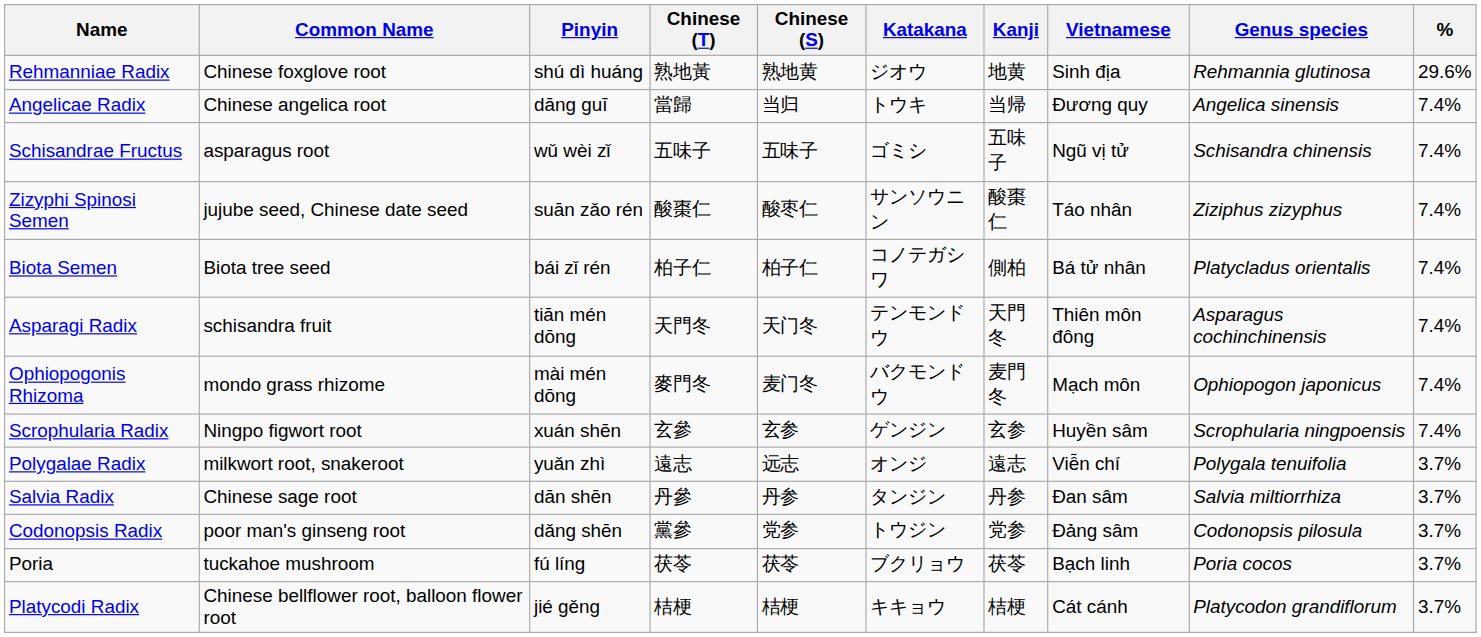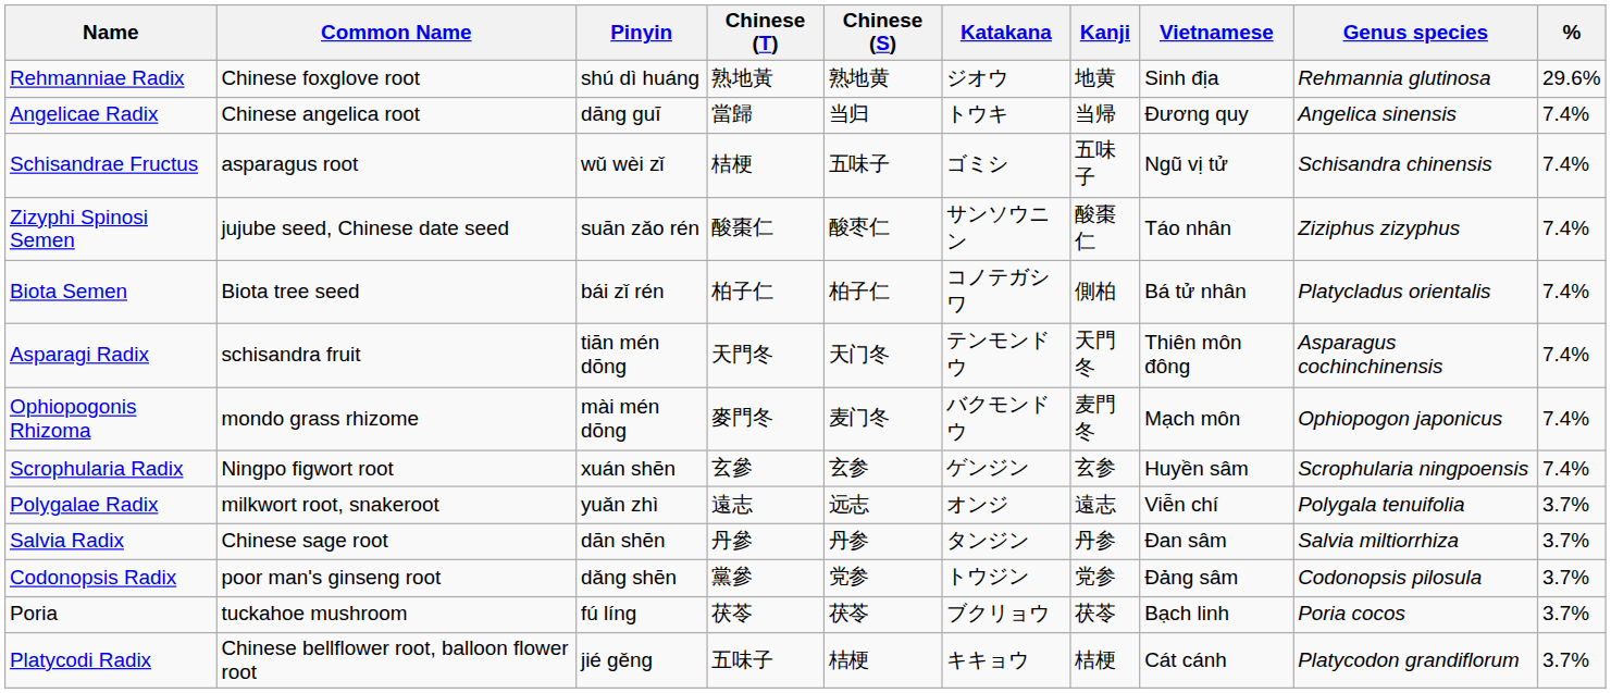 <table class="wikitable">
 <tr>
 <th>Name</th>
 <th><a href='#'>Common Name</a></th>
 <th><a href='#'>Pinyin</a></th>
 <th>Chinese (<a href='#'>T</a>)</th>
 <th>Chinese (<a href='#'>S</a>)</th>
 <th><a href='#'>Katakana</a></th>
 <th><a href='#'>Kanji</a></th>
 <th><a href='#'>Vietnamese</a></th>
 <th><a href='#'>Genus species</a></th>
 <th>%</th>
 </tr>
 <tr>
 <td><a href='#'>Rehmanniae Radix</a></td>
 <td>Chinese foxglove root</td>
 <td>shú dì huáng</td>
 <td>熟地黃</td>
 <td>熟地黄</td>
 <td>ジオウ</td>
 <td>地黄</td>
 <td>Sinh địa</td>
 <td><em>Rehmannia glutinosa</em></td>
 <td>29.6%</td>
 </tr>
 <tr>
 <td><a href='#'>Angelicae Radix</a></td>
 <td>Chinese angelica root</td>
 <td>dāng guī</td>
 <td>當歸</td>
 <td>当归</td>
 <td>トウキ</td>
 <td>当帰</td>
 <td>Đương quy</td>
 <td><em>Angelica sinensis</em></td>
 <td>7.4%</td>
 </tr>
 <tr>
 <td><a href='#'>Schisandrae Fructus</a></td>
 <td>asparagus root</td>
 <td>wǔ wèi zǐ</td>
-<td>五味子</td>
+<td>桔梗</td>
 <td>五味子</td>
 <td>ゴミシ</td>
 <td>五味子</td>
 <td>Ngũ vị tử</td>
 <td><em>Schisandra chinensis</em></td>
 <td>7.4%</td>
 </tr>
 <tr>
 <td><a href='#'>Zizyphi Spinosi Semen</a></td>
 <td>jujube seed, Chinese date seed</td>
 <td>suān zǎo rén</td>
 <td>酸棗仁</td>
 <td>酸枣仁</td>
 <td>サンソウニン</td>
 <td>酸棗仁</td>
 <td>Táo nhân</td>
 <td><em>Ziziphus zizyphus</em></td>
 <td>7.4%</td>
 </tr>
 <tr>
 <td><a href='#'>Biota Semen</a></td>
 <td>Biota tree seed</td>
 <td>bái zǐ rén</td>
 <td>柏子仁</td>
 <td>柏子仁</td>
 <td>コノテガシワ</td>
 <td>側柏</td>
 <td>Bá tử nhân</td>
 <td><em>Platycladus orientalis</em></td>
 <td>7.4%</td>
 </tr>
 <tr>
 <td><a href='#'>Asparagi Radix</a></td>
 <td>schisandra fruit</td>
 <td>tiān mén dōng</td>
 <td>天門冬</td>
 <td>天门冬</td>
 <td>テンモンドウ</td>
 <td>天門冬</td>
 <td>Thiên môn đông</td>
 <td><em>Asparagus cochinchinensis</em></td>
 <td>7.4%</td>
 </tr>
 <tr>
 <td><a href='#'>Ophiopogonis Rhizoma</a></td>
 <td>mondo grass rhizome</td>
 <td>mài mén dōng</td>
 <td>麥門冬</td>
 <td>麦门冬</td>
 <td>バクモンドウ</td>
 <td>麦門冬</td>
 <td>Mạch môn</td>
 <td><em>Ophiopogon japonicus</em></td>
 <td>7.4%</td>
 </tr>
 <tr>
 <td><a href='#'>Scrophularia Radix</a></td>
 <td>Ningpo figwort root</td>
 <td>xuán shēn</td>
 <td>玄參</td>
 <td>玄参</td>
 <td>ゲンジン</td>
 <td>玄参</td>
 <td>Huyền sâm</td>
 <td><em>Scrophularia ningpoensis</em></td>
 <td>7.4%</td>
 </tr>
 <tr>
 <td><a href='#'>Polygalae Radix</a></td>
 <td>milkwort root, snakeroot</td>
 <td>yuǎn zhì</td>
 <td>遠志</td>
 <td>远志</td>
 <td>オンジ</td>
 <td>遠志</td>
 <td>Viễn chí</td>
 <td><em>Polygala tenuifolia</em></td>
 <td>3.7%</td>
 </tr>
 <tr>
 <td><a href='#'>Salvia Radix</a></td>
 <td>Chinese sage root</td>
 <td>dān shēn</td>
 <td>丹參</td>
 <td>丹参</td>
 <td>タンジン</td>
 <td>丹参</td>
 <td>Đan sâm</td>
 <td><em>Salvia miltiorrhiza</em></td>
 <td>3.7%</td>
 </tr>
 <tr>
 <td><a href='#'>Codonopsis Radix</a></td>
 <td>poor man's ginseng root</td>
 <td>dǎng shēn</td>
 <td>黨參</td>
 <td>党参</td>
 <td>トウジン</td>
 <td>党参</td>
 <td>Đảng sâm</td>
 <td><em>Codonopsis pilosula</em></td>
 <td>3.7%</td>
 </tr>
 <tr>
 <td>Poria</td>
 <td>tuckahoe mushroom</td>
 <td>fú líng</td>
 <td>茯苓</td>
 <td>茯苓</td>
 <td>ブクリョウ</td>
 <td>茯苓</td>
 <td>Bạch linh</td>
 <td><em>Poria cocos</em></td>
 <td>3.7%</td>
 </tr>
 <tr>
 <td><a href='#'>Platycodi Radix</a></td>
 <td>Chinese bellflower root, balloon flower root</td>
 <td>jié gěng</td>
-<td>桔梗</td>
+<td>五味子</td>
 <td>桔梗</td>
 <td>キキョウ</td>
 <td>桔梗</td>
 <td>Cát cánh</td>
 <td><em>Platycodon grandiflorum</em></td>
 <td>3.7%</td>
 </tr>
 </table>
